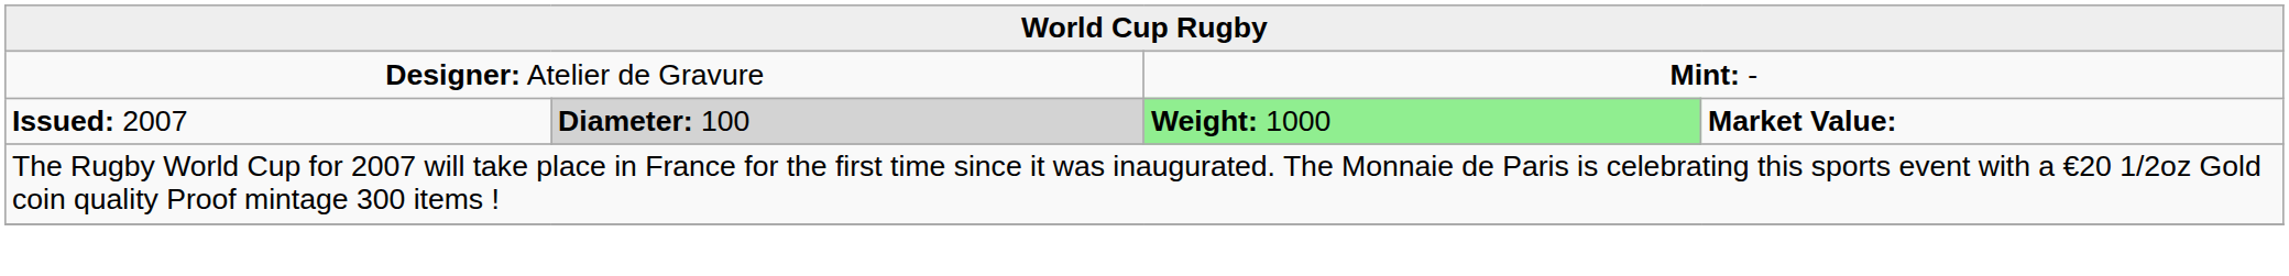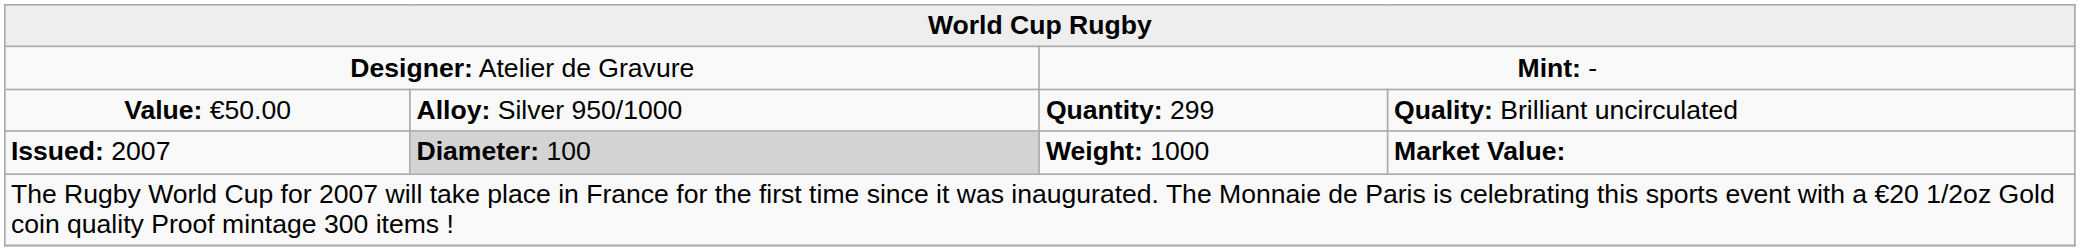 <table class="wikitable">
 <tr>
 <th colspan="4" align=center style="background:#eeeeee;">World Cup Rugby</th>
 </tr>
 <tr>
 <td colspan="2" width="50%" align=center><strong>Designer:</strong>	Atelier de Gravure</td>
 <td colspan="2" width="50%" align=center><strong>Mint:</strong> -</td>
 </tr>
 <tr>
+<td align=center><strong>Value:</strong>	€50.00</td>
+<td><strong>Alloy:</strong>	Silver 950/1000</td>
+<td><strong>Quantity:</strong>	299</td>
+<td><strong>Quality:</strong>	Brilliant uncirculated</td>
+</tr>
+<tr>
 <td><strong>Issued:</strong>	2007</td>
 <td style="background: lightgrey;"><strong>Diameter:</strong>	100</td>
-<td style="background: lightgreen;"><strong>Weight:</strong>	1000</td>
+<td><strong>Weight:</strong>	1000</td>
 <td><strong>Market Value:</strong></td>
 </tr>
 <tr>
 <td colspan="4" align=left>The Rugby World Cup for 2007 will take place in France for the first time since it was inaugurated. The Monnaie de Paris is celebrating this sports event with a €20 1/2oz Gold coin quality Proof mintage 300 items !</td>
 </tr>
 <tr>
 </tr>
 </table>
